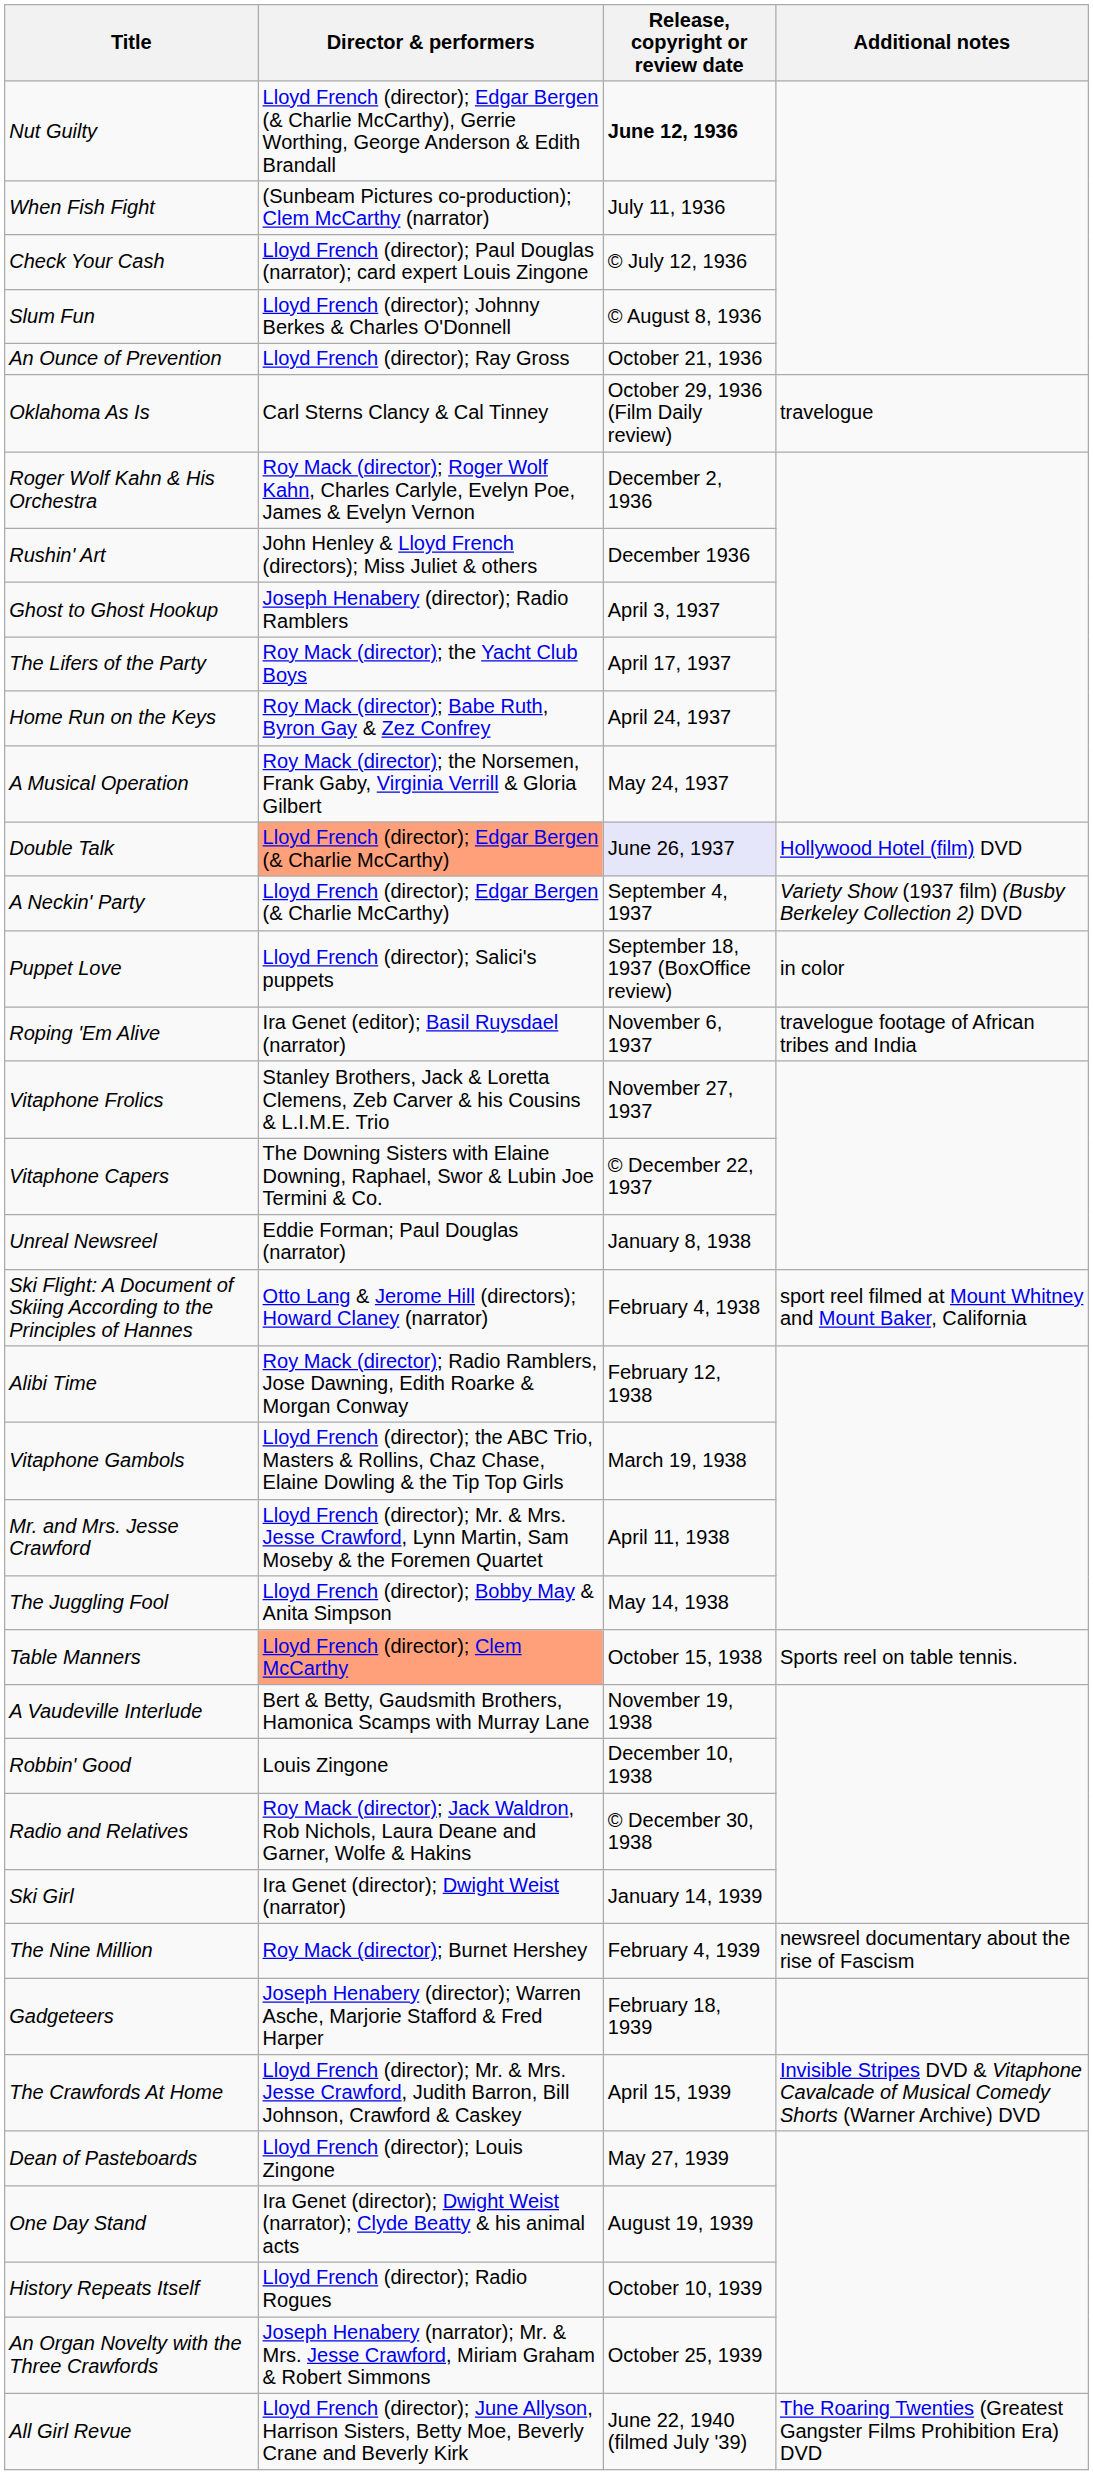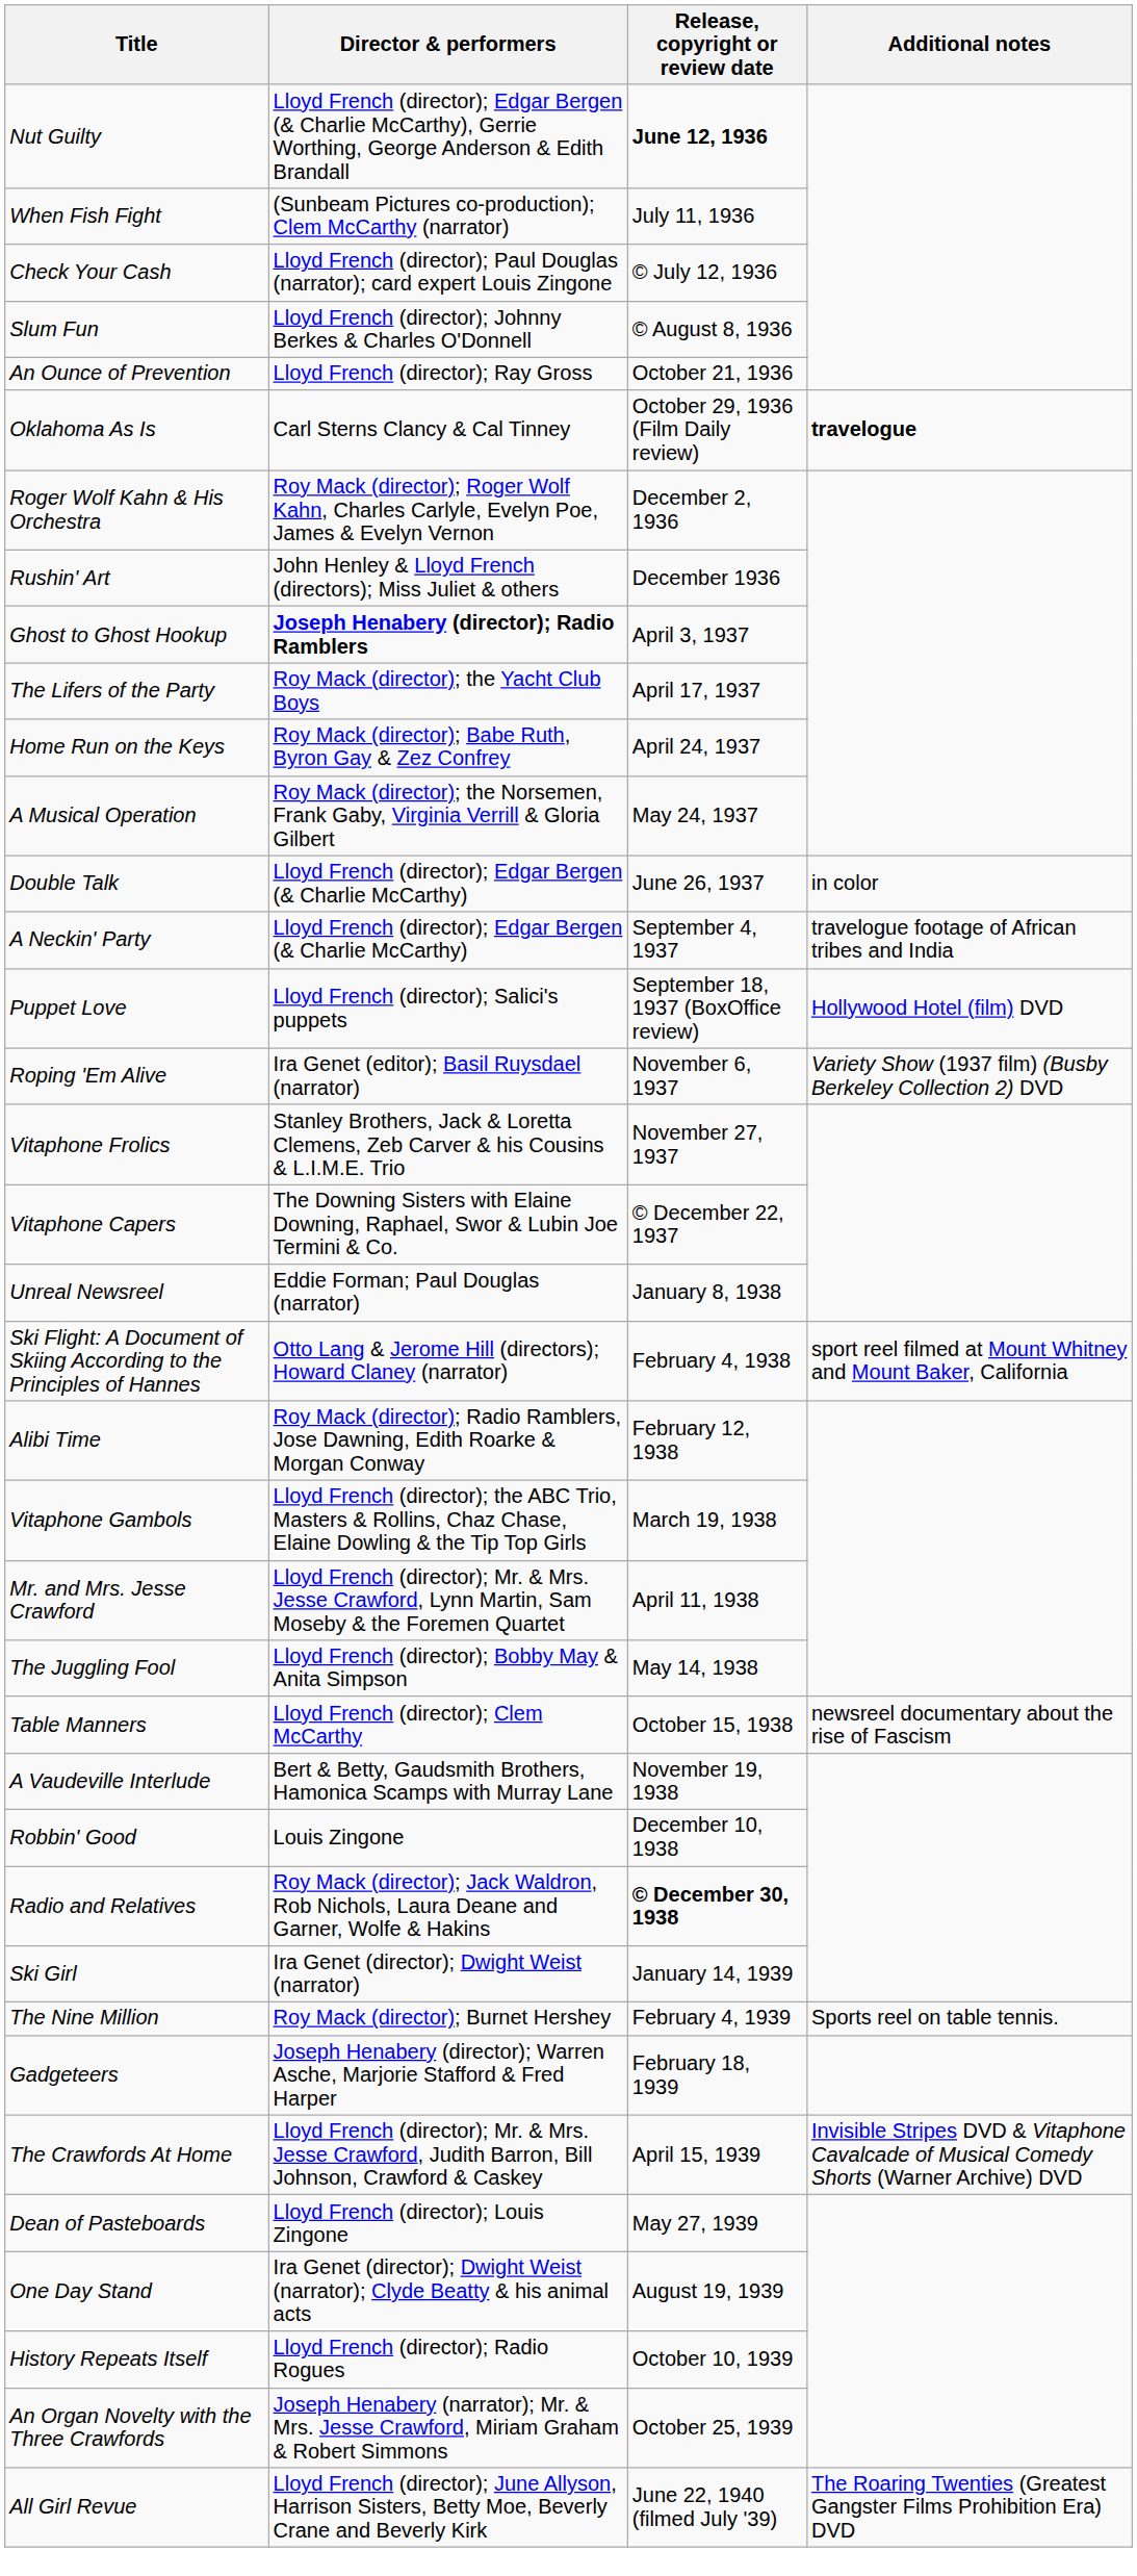 <table class="wikitable sortable" border="1">
 <tr>
 <th>Title</th>
 <th>Director & performers</th>
 <th>Release, copyright or review date</th>
 <th>Additional notes</th>
 </tr>
 <tr>
 <td><em>Nut Guilty</em></td>
 <td><a href='#'>Lloyd French</a> (director); <a href='#'>Edgar Bergen</a> (& Charlie McCarthy), Gerrie Worthing, George Anderson & Edith Brandall</td>
 <td><strong>June 12, 1936</strong></td>
 </tr>
 <tr>
 <td><em>When Fish Fight</em></td>
 <td>(Sunbeam Pictures co-production); <a href='#'>Clem McCarthy</a> (narrator)</td>
 <td>July 11, 1936</td>
 </tr>
 <tr>
 <td><em>Check Your Cash</em></td>
 <td><a href='#'>Lloyd French</a> (director); Paul Douglas (narrator); card expert Louis Zingone</td>
 <td>© July 12, 1936</td>
 </tr>
 <tr>
 <td><em>Slum Fun</em></td>
 <td><a href='#'>Lloyd French</a> (director); Johnny Berkes & Charles O'Donnell</td>
 <td>© August 8, 1936</td>
 </tr>
 <tr>
 <td><em>An Ounce of Prevention</em></td>
 <td><a href='#'>Lloyd French</a> (director); Ray Gross</td>
 <td>October 21, 1936</td>
 </tr>
 <tr>
 <td><em>Oklahoma As Is</em></td>
 <td>Carl Sterns Clancy & Cal Tinney</td>
 <td>October 29, 1936 (Film Daily review)</td>
-<td>travelogue</td>
+<td><strong>travelogue</strong></td>
 </tr>
 <tr>
 <td><em>Roger Wolf Kahn & His Orchestra</em></td>
 <td><a href='#'>Roy Mack (director)</a>; <a href='#'>Roger Wolf Kahn</a>, Charles Carlyle, Evelyn Poe, James & Evelyn Vernon</td>
 <td>December 2, 1936</td>
 </tr>
 <tr>
 <td><em>Rushin' Art</em></td>
 <td>John Henley & <a href='#'>Lloyd French</a> (directors); Miss Juliet & others</td>
 <td>December 1936</td>
 </tr>
 <tr>
 <td><em>Ghost to Ghost Hookup</em></td>
-<td><a href='#'>Joseph Henabery</a> (director); Radio Ramblers</td>
+<td><strong><a href='#'>Joseph Henabery</a> (director); Radio Ramblers</strong></td>
 <td>April 3, 1937</td>
 </tr>
 <tr>
 <td><em>The Lifers of the Party</em></td>
 <td><a href='#'>Roy Mack (director)</a>; the <a href='#'>Yacht Club Boys</a></td>
 <td>April 17, 1937</td>
 </tr>
 <tr>
 <td><em>Home Run on the Keys</em></td>
 <td><a href='#'>Roy Mack (director)</a>; <a href='#'>Babe Ruth</a>, <a href='#'>Byron Gay</a> & <a href='#'>Zez Confrey</a></td>
 <td>April 24, 1937</td>
 </tr>
 <tr>
 <td><em>A Musical Operation</em></td>
 <td><a href='#'>Roy Mack (director)</a>; the Norsemen, Frank Gaby, <a href='#'>Virginia Verrill</a> & Gloria Gilbert</td>
 <td>May 24, 1937</td>
 </tr>
 <tr>
 <td><em>Double Talk</em></td>
-<td style="background: lightsalmon;"><a href='#'>Lloyd French</a> (director); <a href='#'>Edgar Bergen</a> (& Charlie McCarthy)</td>
-<td style="background: lavender;">June 26, 1937</td>
-<td><a href='#'>Hollywood Hotel (film)</a> DVD</td>
+<td><a href='#'>Lloyd French</a> (director); <a href='#'>Edgar Bergen</a> (& Charlie McCarthy)</td>
+<td>June 26, 1937</td>
+<td>in color</td>
 </tr>
 <tr>
 <td><em>A Neckin' Party</em></td>
 <td><a href='#'>Lloyd French</a> (director); <a href='#'>Edgar Bergen</a> (& Charlie McCarthy)</td>
 <td>September 4, 1937</td>
-<td><em>Variety Show</em> (1937 film) <em>(Busby Berkeley Collection 2)</em> DVD</td>
+<td>travelogue footage of African tribes and India</td>
 </tr>
 <tr>
 <td><em>Puppet Love</em></td>
 <td><a href='#'>Lloyd French</a> (director); Salici's puppets</td>
 <td>September 18, 1937 (BoxOffice review)</td>
-<td>in color</td>
+<td><a href='#'>Hollywood Hotel (film)</a> DVD</td>
 </tr>
 <tr>
 <td><em>Roping 'Em Alive</em></td>
 <td>Ira Genet (editor); <a href='#'>Basil Ruysdael</a> (narrator)</td>
 <td>November 6, 1937</td>
-<td>travelogue footage of African tribes and India</td>
+<td><em>Variety Show</em> (1937 film) <em>(Busby Berkeley Collection 2)</em> DVD</td>
 </tr>
 <tr>
 <td><em>Vitaphone Frolics</em></td>
 <td>Stanley Brothers, Jack & Loretta Clemens, Zeb Carver & his Cousins & L.I.M.E. Trio</td>
 <td>November 27, 1937</td>
 </tr>
 <tr>
 <td><em>Vitaphone Capers</em></td>
 <td>The Downing Sisters with Elaine Downing, Raphael, Swor & Lubin Joe Termini & Co.</td>
 <td>© December 22, 1937</td>
 </tr>
 <tr>
 <td><em>Unreal Newsreel</em></td>
 <td>Eddie Forman; Paul Douglas (narrator)</td>
 <td>January 8, 1938</td>
 </tr>
 <tr>
 <td><em>Ski Flight: A Document of Skiing According to the Principles of Hannes</em></td>
 <td><a href='#'>Otto Lang</a> & <a href='#'>Jerome Hill</a> (directors); <a href='#'>Howard Claney</a> (narrator)</td>
 <td>February 4, 1938</td>
 <td>sport reel filmed at <a href='#'>Mount Whitney</a> and <a href='#'>Mount Baker</a>, California</td>
 </tr>
 <tr>
 <td><em>Alibi Time</em></td>
 <td><a href='#'>Roy Mack (director)</a>; Radio Ramblers, Jose Dawning, Edith Roarke & Morgan Conway</td>
 <td>February 12, 1938</td>
 </tr>
 <tr>
 <td><em>Vitaphone Gambols</em></td>
 <td><a href='#'>Lloyd French</a> (director); the ABC Trio, Masters & Rollins, Chaz Chase, Elaine Dowling & the Tip Top Girls</td>
 <td>March 19, 1938</td>
 </tr>
 <tr>
 <td><em>Mr. and Mrs. Jesse Crawford</em></td>
 <td><a href='#'>Lloyd French</a> (director); Mr. & Mrs. <a href='#'>Jesse Crawford</a>, Lynn  Martin, Sam Moseby & the Foremen Quartet</td>
 <td>April 11, 1938</td>
 </tr>
 <tr>
 <td><em>The Juggling Fool</em></td>
 <td><a href='#'>Lloyd French</a> (director); <a href='#'>Bobby May</a> & Anita Simpson</td>
 <td>May 14, 1938</td>
 </tr>
 <tr>
 <td><em>Table Manners</em></td>
-<td style="background: lightsalmon;"><a href='#'>Lloyd French</a> (director); <a href='#'>Clem McCarthy</a></td>
+<td><a href='#'>Lloyd French</a> (director); <a href='#'>Clem McCarthy</a></td>
 <td>October 15, 1938</td>
-<td>Sports reel on table tennis.</td>
+<td>newsreel documentary about the rise of Fascism</td>
 </tr>
 <tr>
 <td><em>A Vaudeville Interlude</em></td>
 <td>Bert & Betty, Gaudsmith Brothers, Hamonica Scamps with Murray Lane</td>
 <td>November 19, 1938</td>
 </tr>
 <tr>
 <td><em>Robbin' Good</em></td>
 <td>Louis Zingone</td>
 <td>December 10, 1938</td>
 </tr>
 <tr>
 <td><em>Radio and Relatives</em></td>
 <td><a href='#'>Roy Mack (director)</a>; <a href='#'>Jack Waldron</a>, Rob Nichols, Laura Deane and Garner, Wolfe & Hakins</td>
-<td>© December 30, 1938</td>
+<td><strong>© December 30, 1938</strong></td>
 </tr>
 <tr>
 <td><em>Ski Girl</em></td>
 <td>Ira Genet (director); <a href='#'>Dwight Weist</a> (narrator)</td>
 <td>January 14, 1939</td>
 </tr>
 <tr>
 <td><em>The Nine Million</em></td>
 <td><a href='#'>Roy Mack (director)</a>; Burnet Hershey</td>
 <td>February 4, 1939</td>
-<td>newsreel documentary about the rise of Fascism</td>
+<td>Sports reel on table tennis.</td>
 </tr>
 <tr>
 <td><em>Gadgeteers</em></td>
 <td><a href='#'>Joseph Henabery</a> (director); Warren Asche, Marjorie Stafford & Fred Harper</td>
 <td>February 18, 1939</td>
 </tr>
 <tr>
 <td><em>The Crawfords At Home</em></td>
 <td><a href='#'>Lloyd French</a> (director); Mr. & Mrs. <a href='#'>Jesse Crawford</a>, Judith Barron, Bill Johnson, Crawford & Caskey</td>
 <td>April 15, 1939</td>
 <td><a href='#'>Invisible Stripes</a> DVD & <em>Vitaphone Cavalcade of Musical Comedy Shorts</em> (Warner Archive) DVD</td>
 </tr>
 <tr>
 <td><em>Dean of Pasteboards</em></td>
 <td><a href='#'>Lloyd French</a> (director); Louis Zingone</td>
 <td>May 27, 1939</td>
 </tr>
 <tr>
 <td><em>One Day Stand</em></td>
 <td>Ira Genet (director); <a href='#'>Dwight Weist</a> (narrator); <a href='#'>Clyde Beatty</a> & his animal acts</td>
 <td>August 19, 1939</td>
 </tr>
 <tr>
 <td><em>History Repeats Itself</em></td>
 <td><a href='#'>Lloyd French</a> (director); Radio Rogues</td>
 <td>October 10, 1939</td>
 </tr>
 <tr>
 <td><em>An Organ Novelty with the Three Crawfords</em></td>
 <td><a href='#'>Joseph Henabery</a> (narrator); Mr. & Mrs. <a href='#'>Jesse Crawford</a>, Miriam Graham & Robert Simmons</td>
 <td>October 25, 1939</td>
 </tr>
 <tr>
 <td><em>All Girl Revue</em></td>
 <td><a href='#'>Lloyd French</a> (director); <a href='#'>June Allyson</a>, Harrison Sisters, Betty Moe, Beverly Crane and Beverly Kirk</td>
 <td>June 22, 1940 (filmed July '39)</td>
 <td><a href='#'>The Roaring Twenties</a> (Greatest Gangster Films Prohibition Era) DVD</td>
 </tr>
 </table>
